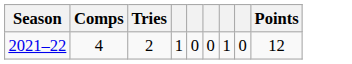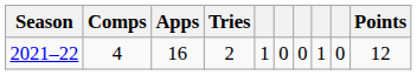 <table class="wikitable" style="text-align:center; font-size:95%">
 <tr>
 <th>Season</th>
 <th>Comps</th>
+<th>Apps</th>
 <th>Tries</th>
 <th></th>
 <th></th>
 <th></th>
 <th></th>
 <th></th>
 <th>Points</th>
 </tr>
 <tr>
 <td><a href='#'>2021–22</a></td>
 <td>4</td>
+<td>16</td>
 <td>2</td>
 <td>1</td>
 <td>0</td>
 <td>0</td>
 <td>1</td>
 <td>0</td>
 <td>12</td>
 </tr>
 </table>
